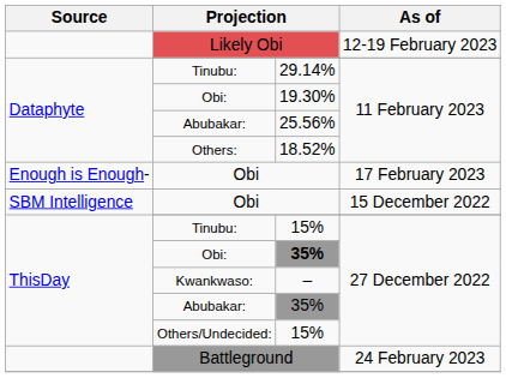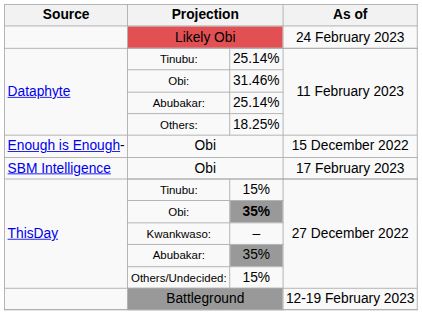 <table class="wikitable" style="text-align:center">
 <tr>
 <th>Source</th>
 <th colspan=2>Projection</th>
 <th>As of</th>
 </tr>
 <tr>
 <td align="left"></td>
 <td colspan=2 bgcolor=#e35053>Likely Obi</td>
-<td>12-19 February 2023</td>
+<td>24 February 2023</td>
 </tr>
 <tr>
 <td rowspan=5 align="left"><a href='#'>Dataphyte</a></td>
 </tr>
 <tr>
 <td><small>Tinubu:</small></td>
-<td>29.14%</td>
+<td>25.14%</td>
 <td rowspan=4>11 February 2023</td>
 </tr>
 <tr>
 <td><small>Obi:</small></td>
-<td>19.30%</td>
+<td>31.46%</td>
 </tr>
 <tr>
 <td><small>Abubakar:</small></td>
-<td>25.56%</td>
+<td>25.14%</td>
 </tr>
 <tr>
 <td><small>Others:</small></td>
-<td>18.52%</td>
+<td>18.25%</td>
 </tr>
 <tr>
 <td align="left"><a href='#'>Enough is Enough</a>-<br></td>
 <td colspan=2 >Obi</td>
-<td>17 February 2023</td>
+<td>15 December 2022</td>
 </tr>
 <tr>
 <td align="left"><a href='#'>SBM Intelligence</a></td>
 <td colspan=2 >Obi</td>
-<td>15 December 2022</td>
+<td>17 February 2023</td>
 </tr>
 <tr>
 <td rowspan=6 align="left"><a href='#'>ThisDay</a></td>
 </tr>
 <tr>
 <td><small>Tinubu:</small></td>
 <td>15%</td>
 <td rowspan=5>27 December 2022</td>
 </tr>
 <tr>
 <td><small>Obi:</small></td>
 <td bgcolor=#999999><strong>35%</strong></td>
 </tr>
 <tr>
 <td><small>Kwankwaso:</small></td>
 <td>–</td>
 </tr>
 <tr>
 <td><small>Abubakar:</small></td>
 <td bgcolor=#999999>35%</td>
 </tr>
 <tr>
 <td><small>Others/Undecided:</small></td>
 <td>15%</td>
 </tr>
 <tr>
 <td align="left"></td>
 <td colspan=2 bgcolor=#999999>Battleground</td>
-<td>24 February 2023</td>
+<td>12-19 February 2023</td>
 </tr>
 <tr>
 </tr>
 </table>
